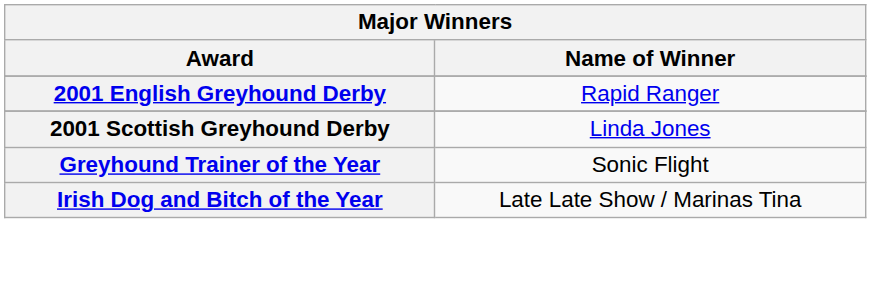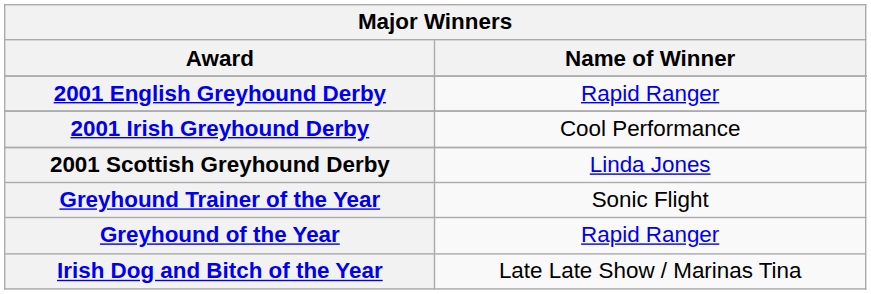 <table class="wikitable">
 <tr>
 <th colspan="2">Major Winners</th>
 </tr>
 <tr>
 <th width=300>Award</th>
 <th width=300>Name of Winner</th>
 </tr>
 <tr>
 </tr>
 <tr align=center>
 <th><a href='#'>2001 English Greyhound Derby</a></th>
 <td><a href='#'>Rapid Ranger</a></td>
 </tr>
 <tr>
 </tr>
+<tr align=center>
+<th><a href='#'>2001 Irish Greyhound Derby</a></th>
+<td>Cool Performance </td>
+</tr>
 <tr>
 </tr>
 <tr align=center>
 <th>2001 Scottish Greyhound Derby</th>
 <td><a href='#'>Linda Jones</a></td>
 </tr>
 <tr align=center>
 <th><a href='#'>Greyhound Trainer of the Year</a></th>
 <td>Sonic Flight </td>
 </tr>
 <tr align=center>
+<th><a href='#'>Greyhound of the Year</a></th>
+<td><a href='#'>Rapid Ranger</a></td>
+</tr>
+<tr align=center>
 <th><a href='#'>Irish Dog and Bitch of the Year</a></th>
 <td>Late Late Show / Marinas Tina</td>
 </tr>
 </table>
